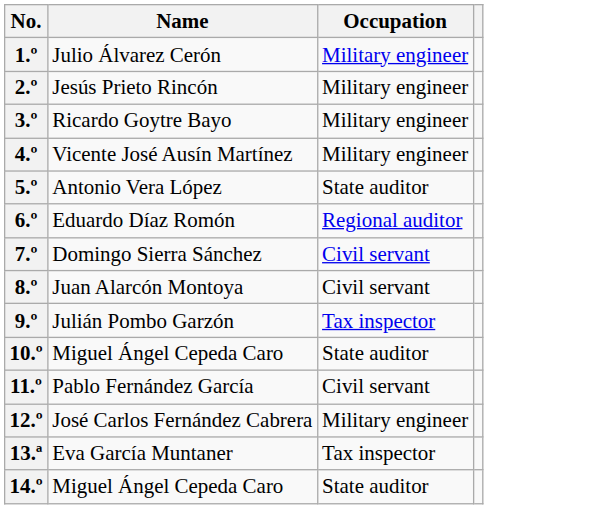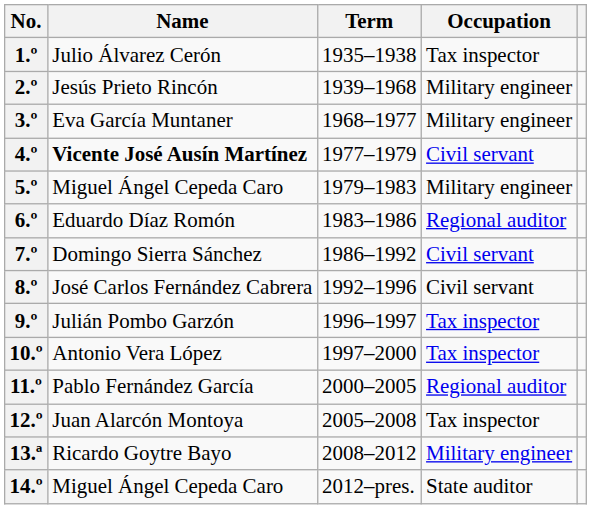 <table class="wikitable">
 <tr>
 <th>No.</th>
 <th>Name</th>
+<th>Term</th>
 <th>Occupation</th>
 <th></th>
 </tr>
 <tr>
 <th>1.º</th>
 <td>Julio Álvarez Cerón</td>
-<td><a href='#'>Military engineer</a></td>
+<td>1935–1938</td>
+<td>Tax inspector</td>
 <td></td>
 </tr>
 <tr>
 <th>2.º</th>
 <td>Jesús Prieto Rincón</td>
+<td>1939–1968</td>
 <td>Military engineer</td>
 <td></td>
 </tr>
 <tr>
 <th>3.º</th>
-<td>Ricardo Goytre Bayo</td>
+<td>Eva García Muntaner</td>
+<td>1968–1977</td>
 <td>Military engineer</td>
 <td></td>
 </tr>
 <tr>
 <th>4.º</th>
-<td>Vicente José Ausín Martínez</td>
-<td>Military engineer</td>
+<td><strong>Vicente José Ausín Martínez</strong></td>
+<td>1977–1979</td>
+<td><a href='#'>Civil servant</a></td>
 <td></td>
 </tr>
 <tr>
 <th>5.º</th>
-<td>Antonio Vera López</td>
-<td>State auditor</td>
+<td>Miguel Ángel Cepeda Caro</td>
+<td>1979–1983</td>
+<td>Military engineer</td>
 <td></td>
 </tr>
 <tr>
 <th>6.º</th>
 <td>Eduardo Díaz Romón</td>
+<td>1983–1986</td>
 <td><a href='#'>Regional auditor</a></td>
 <td></td>
 </tr>
 <tr>
 <th>7.º</th>
 <td>Domingo Sierra Sánchez</td>
+<td>1986–1992</td>
 <td><a href='#'>Civil servant</a></td>
 <td></td>
 </tr>
 <tr>
 <th>8.º</th>
-<td>Juan Alarcón Montoya</td>
+<td>José Carlos Fernández Cabrera</td>
+<td>1992–1996</td>
 <td>Civil servant</td>
 <td></td>
 </tr>
 <tr>
 <th>9.º</th>
 <td>Julián Pombo Garzón</td>
+<td>1996–1997</td>
 <td><a href='#'>Tax inspector</a></td>
 <td></td>
 </tr>
 <tr>
 <th>10.º</th>
-<td>Miguel Ángel Cepeda Caro</td>
-<td>State auditor</td>
+<td>Antonio Vera López</td>
+<td>1997–2000</td>
+<td><a href='#'>Tax inspector</a></td>
 <td></td>
 </tr>
 <tr>
 <th>11.º</th>
 <td>Pablo Fernández García</td>
-<td>Civil servant</td>
+<td>2000–2005</td>
+<td><a href='#'>Regional auditor</a></td>
 <td></td>
 </tr>
 <tr>
 <th>12.º</th>
-<td>José Carlos Fernández Cabrera</td>
-<td>Military engineer</td>
+<td>Juan Alarcón Montoya</td>
+<td>2005–2008</td>
+<td>Tax inspector</td>
 <td></td>
 </tr>
 <tr>
 <th>13.ª</th>
-<td>Eva García Muntaner</td>
-<td>Tax inspector</td>
+<td>Ricardo Goytre Bayo</td>
+<td>2008–2012</td>
+<td><a href='#'>Military engineer</a></td>
 <td></td>
 </tr>
 <tr>
 <th>14.º</th>
 <td>Miguel Ángel Cepeda Caro</td>
+<td>2012–pres.</td>
 <td>State auditor</td>
 <td></td>
 </tr>
 </table>
